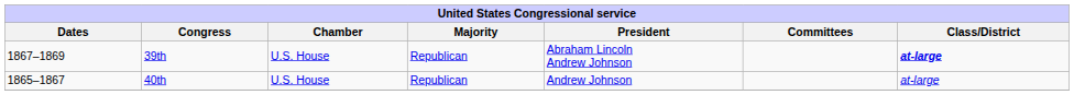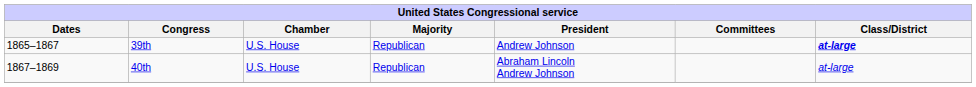 <table class=wikitable style="width: 94%" style="text-align: center;" align="center">
 <tr bgcolor=#cccccc>
 <th colspan=8 style="background: #ccccff;">United States Congressional service</th>
 </tr>
 <tr>
 <th>Dates</th>
 <th>Congress</th>
 <th>Chamber</th>
 <th>Majority</th>
 <th>President</th>
 <th>Committees</th>
 <th>Class/District</th>
 </tr>
 <tr>
-<td>1867–1869</td>
+<td>1865–1867</td>
 <td><a href='#'>39th</a></td>
 <td><a href='#'>U.S. House</a></td>
 <td><a href='#'>Republican</a></td>
-<td><a href='#'>Abraham Lincoln</a><br><a href='#'>Andrew Johnson</a></td>
+<td><a href='#'>Andrew Johnson</a></td>
 <td></td>
 <td><strong><a href='#'><em>at-large</em></a></strong></td>
 </tr>
 <tr>
-<td>1865–1867</td>
+<td>1867–1869</td>
 <td><a href='#'>40th</a></td>
 <td><a href='#'>U.S. House</a></td>
 <td><a href='#'>Republican</a></td>
-<td><a href='#'>Andrew Johnson</a></td>
+<td><a href='#'>Abraham Lincoln</a><br><a href='#'>Andrew Johnson</a></td>
 <td></td>
 <td><a href='#'><em>at-large</em></a></td>
 </tr>
 <tr>
 </tr>
 </table>
